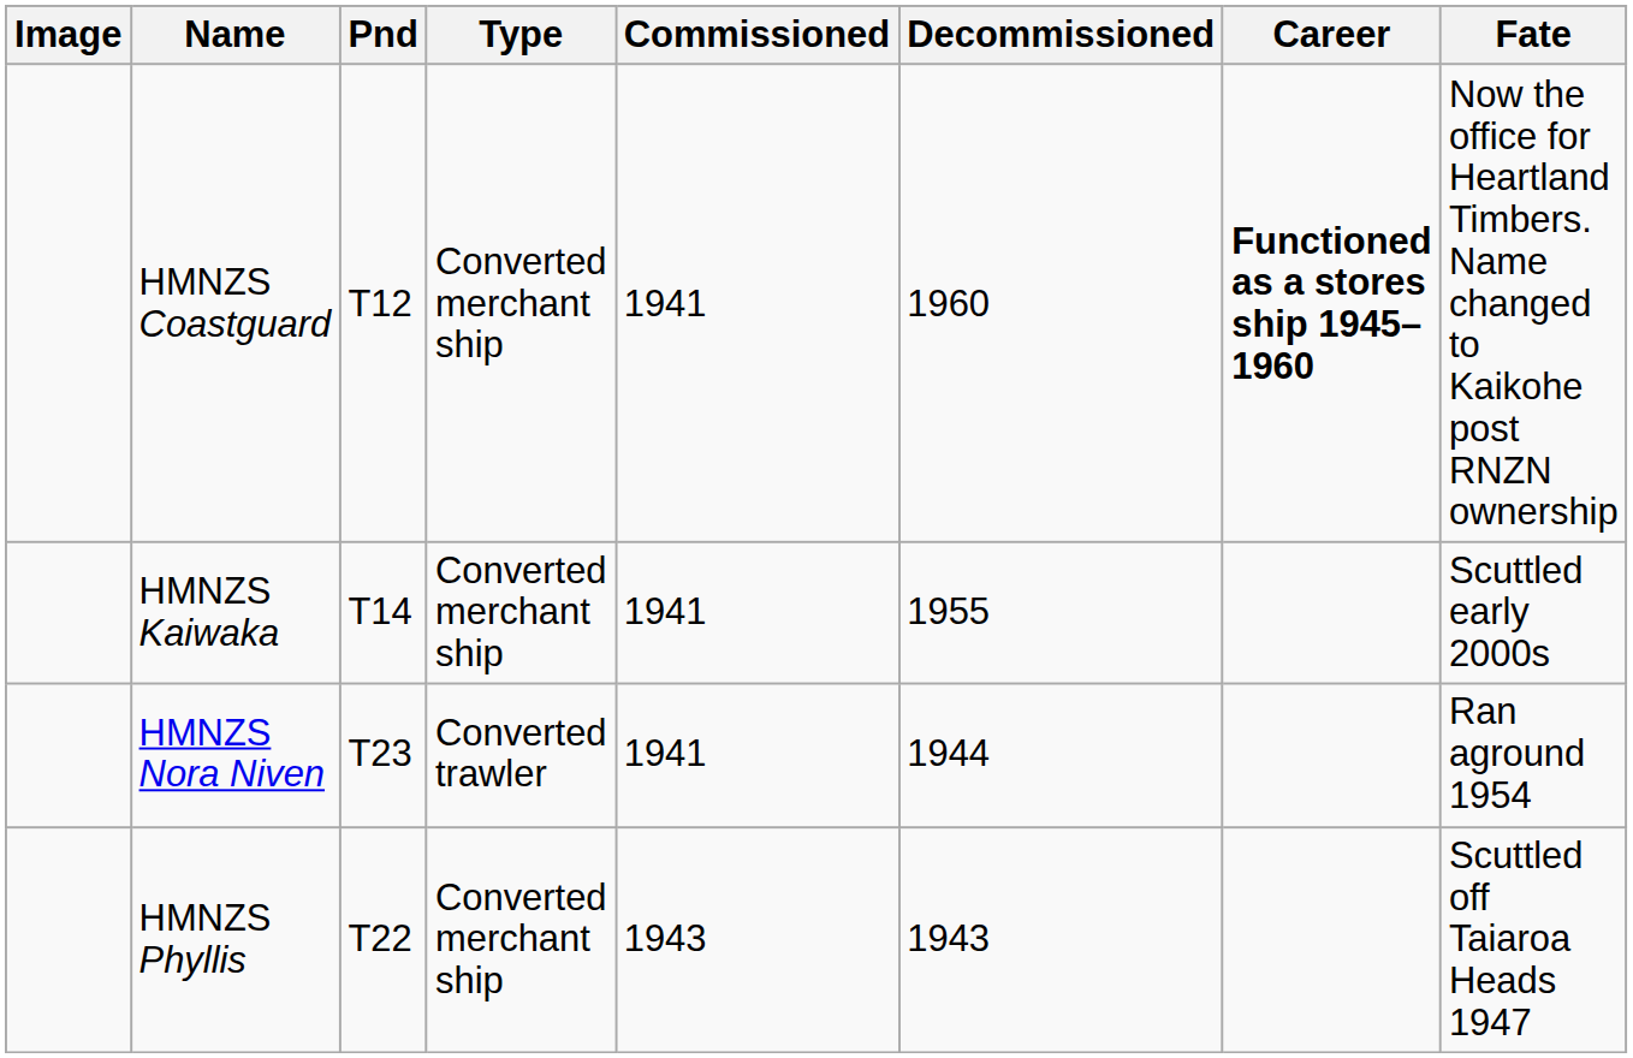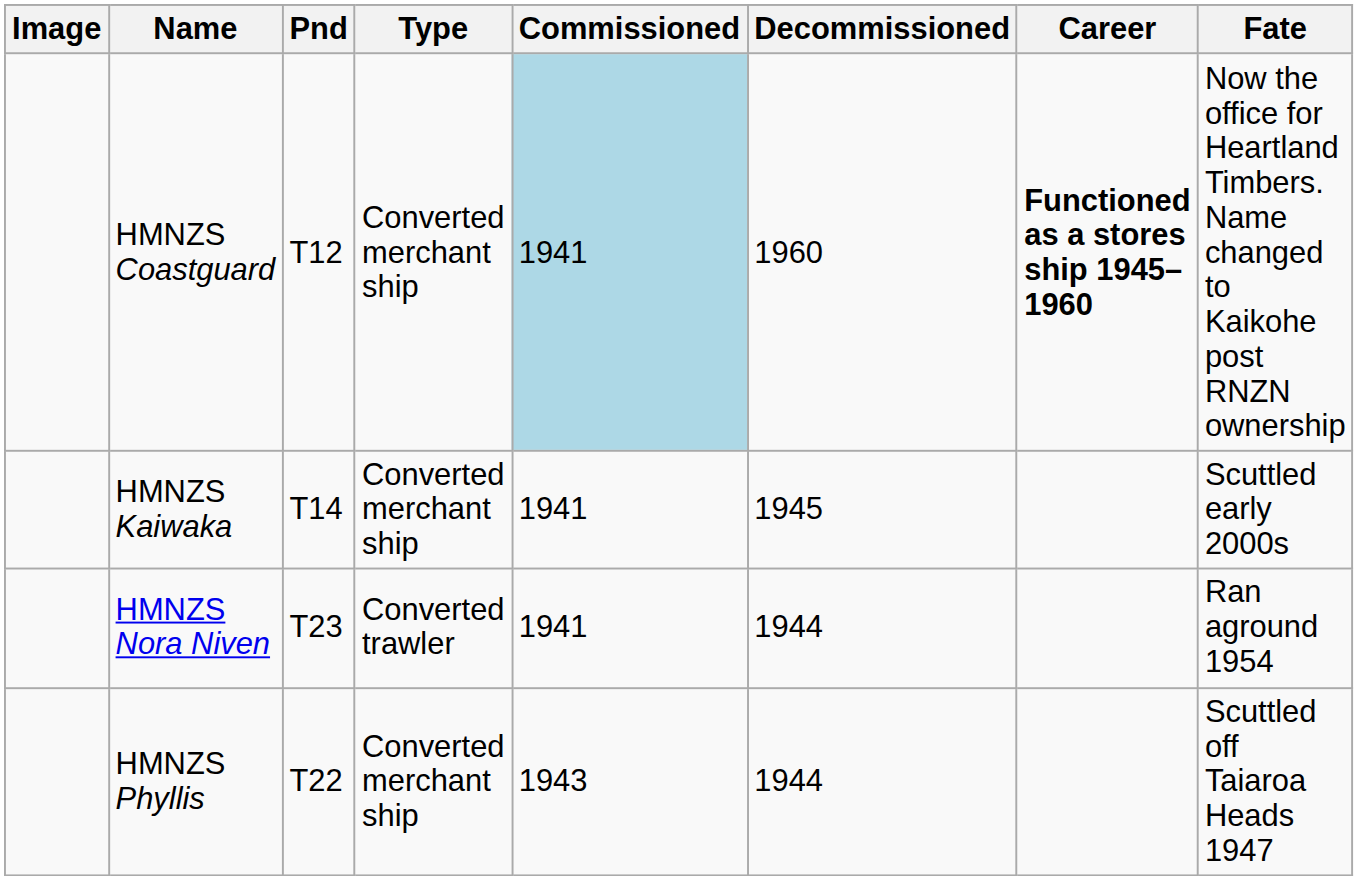 <table class="wikitable">
 <tr>
 <th>Image</th>
 <th width="150">Name</th>
 <th>Pnd</th>
 <th width="70">Type</th>
 <th width="100">Commissioned</th>
 <th>Decommissioned</th>
 <th width="220">Career</th>
 <th width="250">Fate</th>
 </tr>
 <tr>
 <td></td>
 <td>HMNZS <em>Coastguard</em></td>
 <td>T12</td>
 <td>Converted merchant ship</td>
-<td>1941</td>
+<td style="background: lightblue;">1941</td>
 <td>1960</td>
 <td><strong>Functioned as a stores ship 1945–1960</strong></td>
 <td>Now the office for Heartland Timbers. Name changed to Kaikohe post RNZN ownership</td>
 </tr>
 <tr>
 <td></td>
 <td>HMNZS <em>Kaiwaka</em></td>
 <td>T14</td>
 <td>Converted merchant ship</td>
 <td>1941</td>
-<td>1955</td>
+<td>1945</td>
 <td></td>
 <td>Scuttled early 2000s</td>
 </tr>
 <tr>
 <td></td>
 <td><a href='#'>HMNZS <em>Nora Niven</em></a></td>
 <td>T23</td>
 <td>Converted trawler</td>
 <td>1941</td>
 <td>1944</td>
 <td></td>
 <td>Ran aground 1954</td>
 </tr>
 <tr>
 <td></td>
 <td>HMNZS <em>Phyllis</em></td>
 <td>T22</td>
 <td>Converted merchant ship</td>
 <td>1943</td>
-<td>1943</td>
+<td>1944</td>
 <td></td>
 <td>Scuttled off Taiaroa Heads 1947</td>
 </tr>
 </table>
